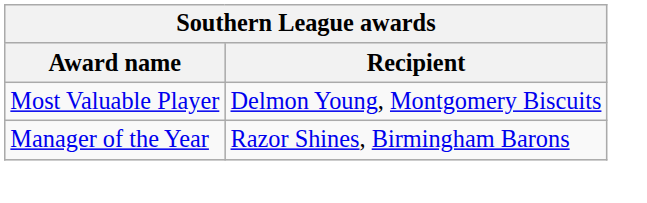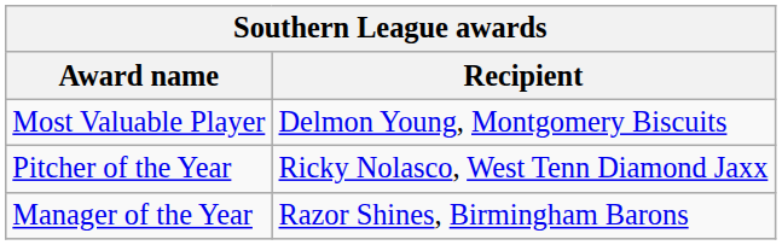 <table class="wikitable">
 <tr>
 <th colspan="2">Southern League awards</th>
 </tr>
 <tr>
 <th>Award name</th>
 <th>Recipient</th>
 </tr>
 <tr>
 <td><a href='#'>Most Valuable Player</a></td>
 <td><a href='#'>Delmon Young</a>, <a href='#'>Montgomery Biscuits</a></td>
 </tr>
 <tr>
+<td><a href='#'>Pitcher of the Year</a></td>
+<td><a href='#'>Ricky Nolasco</a>, <a href='#'>West Tenn Diamond Jaxx</a></td>
+</tr>
+<tr>
 <td><a href='#'>Manager of the Year</a></td>
 <td><a href='#'>Razor Shines</a>, <a href='#'>Birmingham Barons</a></td>
 </tr>
 </table>
